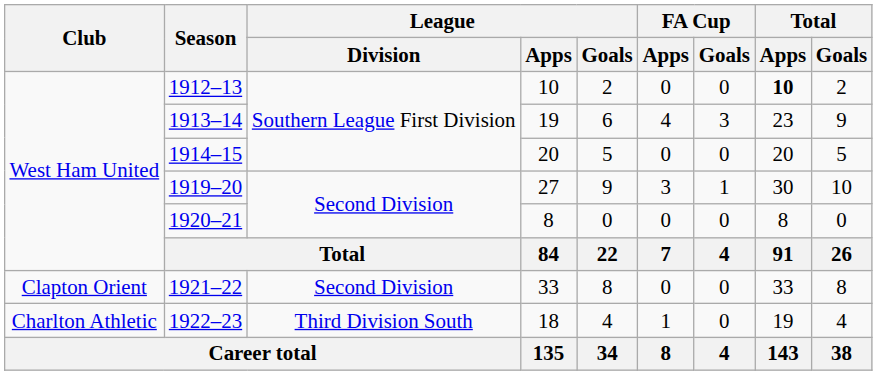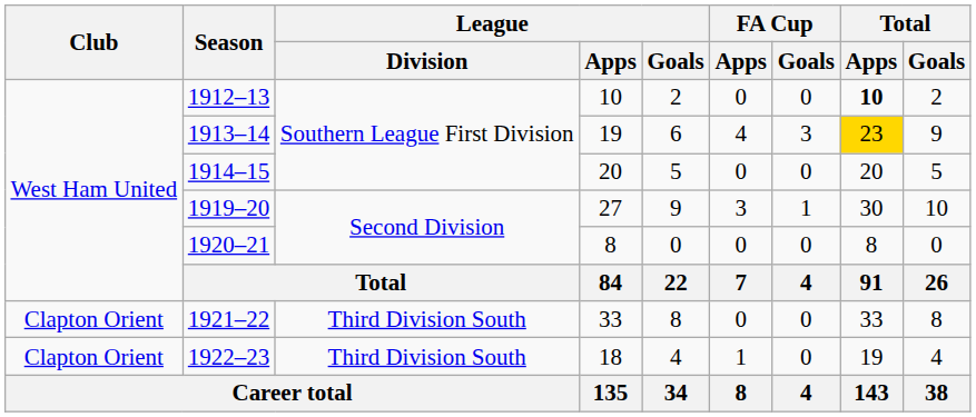 <table class="wikitable" style="text-align: center;">
 <tr>
 <th rowspan="2">Club</th>
 <th rowspan="2">Season</th>
 <th colspan="3">League</th>
 <th colspan="2">FA Cup</th>
 <th colspan="2">Total</th>
 </tr>
 <tr>
 <th>Division</th>
 <th>Apps</th>
 <th>Goals</th>
 <th>Apps</th>
 <th>Goals</th>
 <th>Apps</th>
 <th>Goals</th>
 </tr>
 <tr>
 <td rowspan="6"><a href='#'>West Ham United</a></td>
 <td><a href='#'>1912–13</a></td>
 <td rowspan="3"><a href='#'>Southern League</a> First Division</td>
 <td>10</td>
 <td>2</td>
 <td>0</td>
 <td>0</td>
 <td><strong>10</strong></td>
 <td>2</td>
 </tr>
 <tr>
 <td><a href='#'>1913–14</a></td>
 <td>19</td>
 <td>6</td>
 <td>4</td>
 <td>3</td>
-<td>23</td>
+<td style="background: gold;">23</td>
 <td>9</td>
 </tr>
 <tr>
 <td><a href='#'>1914–15</a></td>
 <td>20</td>
 <td>5</td>
 <td>0</td>
 <td>0</td>
 <td>20</td>
 <td>5</td>
 </tr>
 <tr>
 <td><a href='#'>1919–20</a></td>
 <td rowspan="2"><a href='#'>Second Division</a></td>
 <td>27</td>
 <td>9</td>
 <td>3</td>
 <td>1</td>
 <td>30</td>
 <td>10</td>
 </tr>
 <tr>
 <td><a href='#'>1920–21</a></td>
 <td>8</td>
 <td>0</td>
 <td>0</td>
 <td>0</td>
 <td>8</td>
 <td>0</td>
 </tr>
 <tr>
 <th colspan="2">Total</th>
 <th>84</th>
 <th>22</th>
 <th>7</th>
 <th>4</th>
 <th>91</th>
 <th>26</th>
 </tr>
 <tr>
 <td><a href='#'>Clapton Orient</a></td>
 <td><a href='#'>1921–22</a></td>
-<td><a href='#'>Second Division</a></td>
+<td><a href='#'>Third Division South</a></td>
 <td>33</td>
 <td>8</td>
 <td>0</td>
 <td>0</td>
 <td>33</td>
 <td>8</td>
 </tr>
 <tr>
-<td><a href='#'>Charlton Athletic</a></td>
+<td><a href='#'>Clapton Orient</a></td>
 <td><a href='#'>1922–23</a></td>
 <td><a href='#'>Third Division South</a></td>
 <td>18</td>
 <td>4</td>
 <td>1</td>
 <td>0</td>
 <td>19</td>
 <td>4</td>
 </tr>
 <tr>
 <th colspan="3">Career total</th>
 <th>135</th>
 <th>34</th>
 <th>8</th>
 <th>4</th>
 <th>143</th>
 <th>38</th>
 </tr>
 </table>
